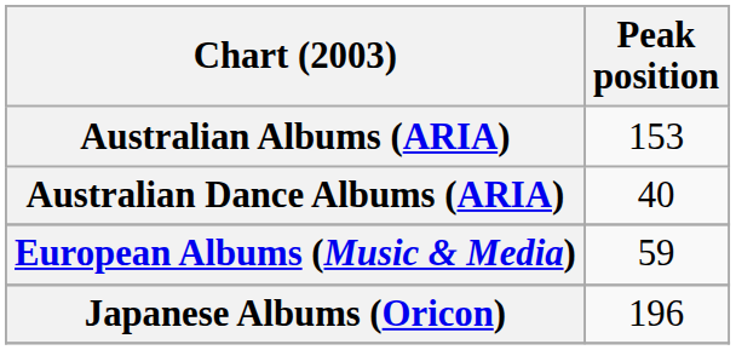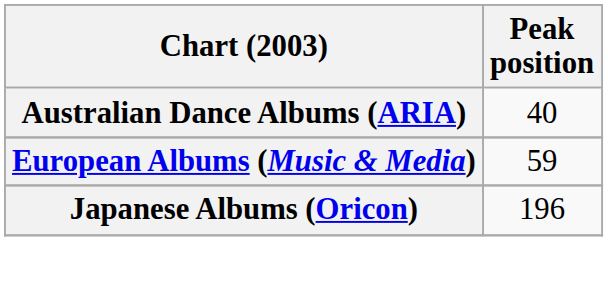 <table class="wikitable sortable plainrowheaders" style="text-align:center">
 <tr>
 <th scope="col">Chart (2003)</th>
 <th scope="col">Peak<br>position</th>
-</tr>
-<tr>
-<th scope="row">Australian Albums (<a href='#'>ARIA</a>)</th>
-<td>153</td>
 </tr>
 <tr>
 <th scope="row">Australian Dance Albums (<a href='#'>ARIA</a>)</th>
 <td>40</td>
 </tr>
 <tr>
 </tr>
 <tr>
 <th scope="row"><a href='#'>European Albums</a> (<em><a href='#'>Music & Media</a></em>)</th>
 <td>59</td>
 </tr>
 <tr>
 </tr>
 <tr>
 <th scope="row">Japanese Albums (<a href='#'>Oricon</a>)</th>
 <td>196</td>
 </tr>
 <tr>
 </tr>
 <tr>
 </tr>
 <tr>
 </tr>
 <tr>
 </tr>
 <tr>
 </tr>
 </table>
